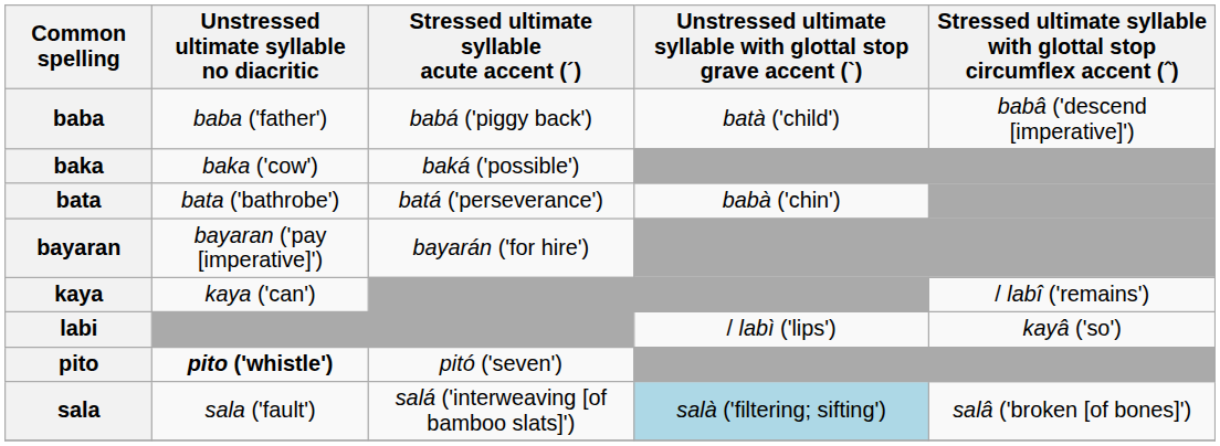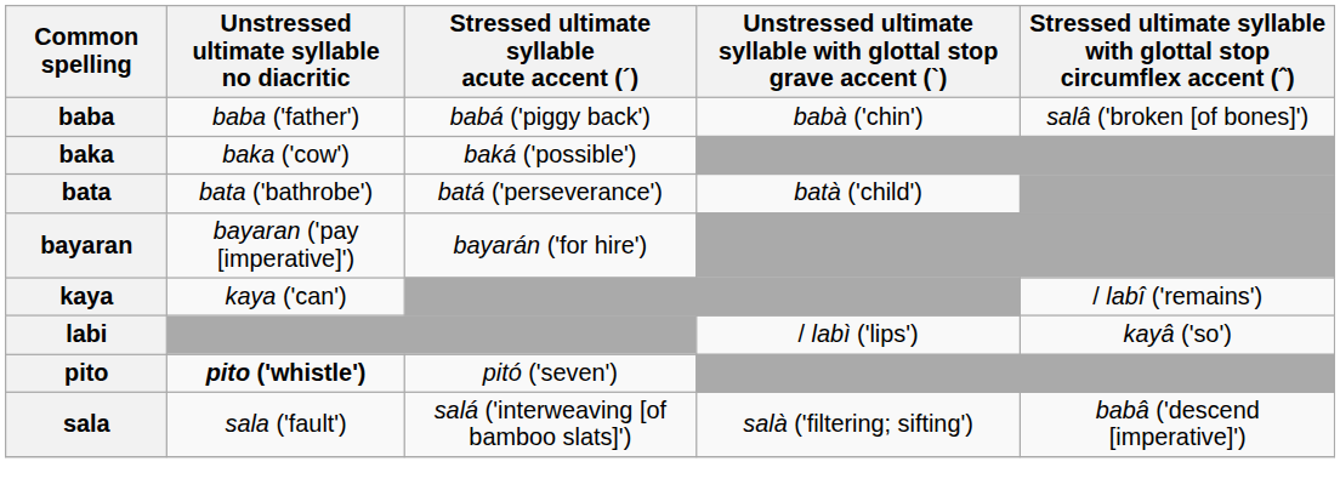 <table class="wikitable"  style="margin: auto; text-align: center;">
 <tr>
 <th>Common spelling</th>
 <th>Unstressed ultimate syllable<br>no diacritic</th>
 <th>Stressed ultimate syllable<br>acute accent (´)</th>
 <th>Unstressed ultimate syllable with glottal stop<br>grave accent (`)</th>
 <th>Stressed ultimate syllable with glottal stop<br>circumflex accent (ˆ)</th>
 </tr>
 <tr>
 <th>baba</th>
 <td> <em>baba</em> ('father')</td>
 <td> <em>babá</em> ('piggy back')</td>
-<td> <em>batà</em> ('child')</td>
-<td> <em>babâ</em> ('descend [imperative]')</td>
+<td> <em>babà</em> ('chin')</td>
+<td> <em>salâ</em> ('broken [of bones]')</td>
 </tr>
 <tr>
 <th>baka</th>
 <td> <em>baka</em> ('cow')</td>
 <td> <em>baká</em> ('possible')</td>
 <td colspan=2 style="background: #aaa;"></td>
 </tr>
 <tr>
 <th>bata</th>
 <td> <em>bata</em> ('bathrobe')</td>
 <td> <em>batá</em> ('perseverance')</td>
-<td> <em>babà</em> ('chin')</td>
+<td> <em>batà</em> ('child')</td>
 <td style="background: #aaa;"></td>
 </tr>
 <tr>
 <th>bayaran</th>
 <td> <em>bayaran</em> ('pay [imperative]')</td>
 <td> <em>bayarán</em> ('for hire')</td>
 <td colspan=2 style="background: #aaa;"></td>
 </tr>
 <tr>
 <th>kaya</th>
 <td> <em>kaya</em> ('can')</td>
 <td colspan=2 style="background: #aaa;"></td>
 <td>/ <em>labî</em> ('remains')</td>
 </tr>
 <tr>
 <th>labi</th>
 <td colspan=2 style="background: #aaa;"></td>
 <td>/ <em>labì</em> ('lips')</td>
 <td> <em>kayâ</em> ('so')</td>
 </tr>
 <tr>
 <th>pito</th>
 <td><strong> <em>pito</em> ('whistle')</strong></td>
 <td> <em>pitó</em> ('seven')</td>
 <td colspan=2 style="background: #aaa;"></td>
 </tr>
 <tr>
 <th>sala</th>
 <td> <em>sala</em> ('fault')</td>
 <td> <em>salá</em> ('interweaving [of bamboo slats]')</td>
-<td style="background: lightblue;"> <em>salà</em> ('filtering; sifting')</td>
-<td> <em>salâ</em> ('broken [of bones]')</td>
+<td> <em>salà</em> ('filtering; sifting')</td>
+<td> <em>babâ</em> ('descend [imperative]')</td>
 </tr>
 <tr>
 </tr>
 </table>
